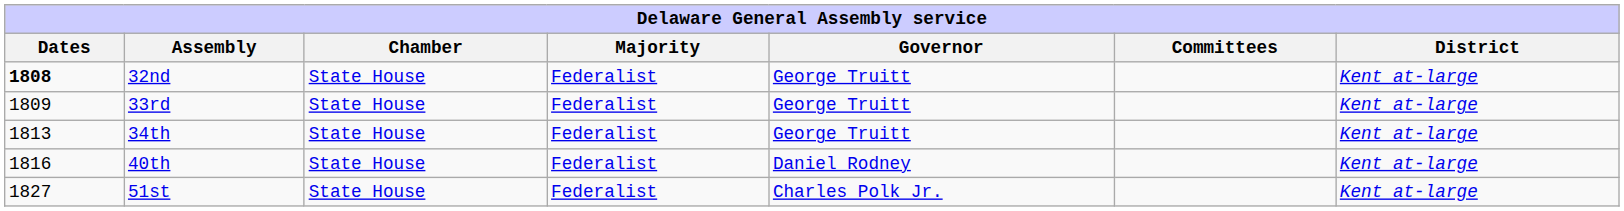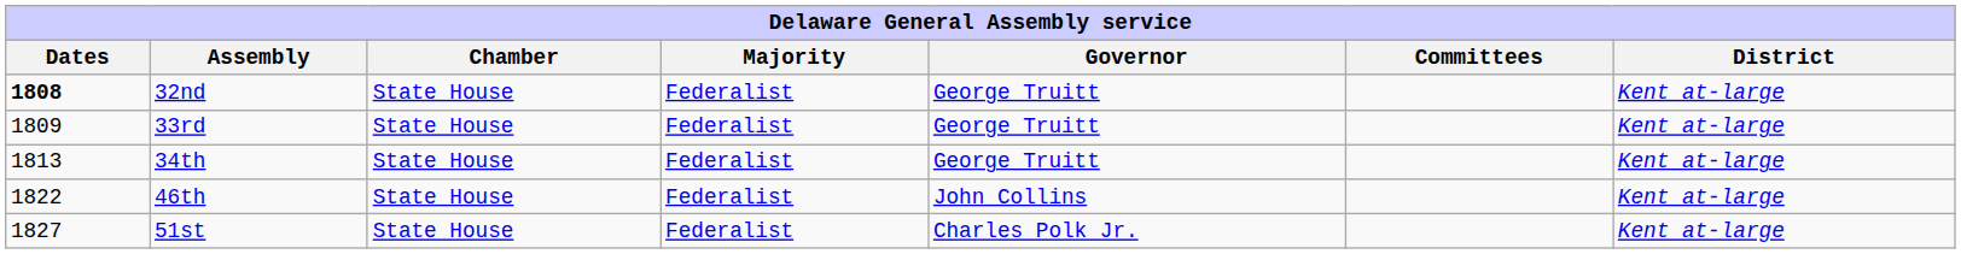 <table class=wikitable style="width: 94%" style="text-align: center;" align="center">
 <tr bgcolor=#cccccc>
 <th colspan=7 style="background: #ccccff;">Delaware General Assembly service</th>
 </tr>
 <tr>
 <th><strong>Dates</strong></th>
 <th><strong>Assembly</strong></th>
 <th><strong>Chamber</strong></th>
 <th><strong>Majority</strong></th>
 <th><strong>Governor</strong></th>
 <th><strong>Committees</strong></th>
 <th><strong>District</strong></th>
 </tr>
 <tr>
 <td><strong>1808</strong></td>
 <td><a href='#'>32nd</a></td>
 <td><a href='#'>State House</a></td>
 <td><a href='#'>Federalist</a></td>
 <td><a href='#'>George Truitt</a></td>
 <td></td>
 <td><a href='#'><em>Kent at-large</em></a></td>
 </tr>
 <tr>
 <td>1809</td>
 <td><a href='#'>33rd</a></td>
 <td><a href='#'>State House</a></td>
 <td><a href='#'>Federalist</a></td>
 <td><a href='#'>George Truitt</a></td>
 <td></td>
 <td><a href='#'><em>Kent at-large</em></a></td>
 </tr>
 <tr>
 <td>1813</td>
 <td><a href='#'>34th</a></td>
 <td><a href='#'>State House</a></td>
 <td><a href='#'>Federalist</a></td>
 <td><a href='#'>George Truitt</a></td>
 <td></td>
 <td><a href='#'><em>Kent at-large</em></a></td>
 </tr>
 <tr>
-<td>1816</td>
-<td><a href='#'>40th</a></td>
+<td>1822</td>
+<td><a href='#'>46th</a></td>
 <td><a href='#'>State House</a></td>
 <td><a href='#'>Federalist</a></td>
-<td><a href='#'>Daniel Rodney</a></td>
+<td><a href='#'>John Collins</a></td>
 <td></td>
 <td><a href='#'><em>Kent at-large</em></a></td>
 </tr>
 <tr>
 <td>1827</td>
 <td><a href='#'>51st</a></td>
 <td><a href='#'>State House</a></td>
 <td><a href='#'>Federalist</a></td>
 <td><a href='#'>Charles Polk Jr.</a></td>
 <td></td>
 <td><a href='#'><em>Kent at-large</em></a></td>
 </tr>
 </table>
